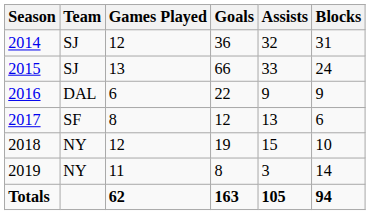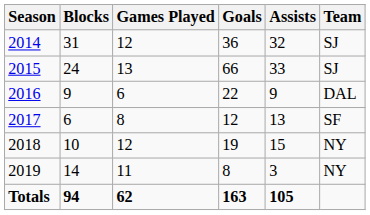 <table class="wikitable">
 <tr>
 <th>Season</th>
-<th>Team</th>
+<th>Blocks</th>
 <th>Games Played</th>
 <th>Goals</th>
 <th>Assists</th>
-<th>Blocks</th>
+<th>Team</th>
 </tr>
 <tr>
 <td><a href='#'>2014</a></td>
-<td>SJ</td>
+<td>31</td>
 <td>12</td>
 <td>36</td>
 <td>32</td>
-<td>31</td>
+<td>SJ</td>
 </tr>
 <tr>
 <td><a href='#'>2015</a></td>
-<td>SJ</td>
+<td>24</td>
 <td>13</td>
 <td>66</td>
 <td>33</td>
-<td>24</td>
+<td>SJ</td>
 </tr>
 <tr>
 <td><a href='#'>2016</a></td>
-<td>DAL</td>
+<td>9</td>
 <td>6</td>
 <td>22</td>
 <td>9</td>
-<td>9</td>
+<td>DAL</td>
 </tr>
 <tr>
 <td><a href='#'>2017</a></td>
-<td>SF</td>
+<td>6</td>
 <td>8</td>
 <td>12</td>
 <td>13</td>
-<td>6</td>
+<td>SF</td>
 </tr>
 <tr>
 <td>2018</td>
-<td>NY</td>
+<td>10</td>
 <td>12</td>
 <td>19</td>
 <td>15</td>
-<td>10</td>
+<td>NY</td>
 </tr>
 <tr>
 <td>2019</td>
-<td>NY</td>
+<td>14</td>
 <td>11</td>
 <td>8</td>
 <td>3</td>
-<td>14</td>
+<td>NY</td>
 </tr>
 <tr>
 <td><strong>Totals</strong></td>
-<td></td>
+<td><strong>94</strong></td>
 <td><strong>62</strong></td>
 <td><strong>163</strong></td>
 <td><strong>105</strong></td>
-<td><strong>94</strong></td>
+<td></td>
 </tr>
 </table>
